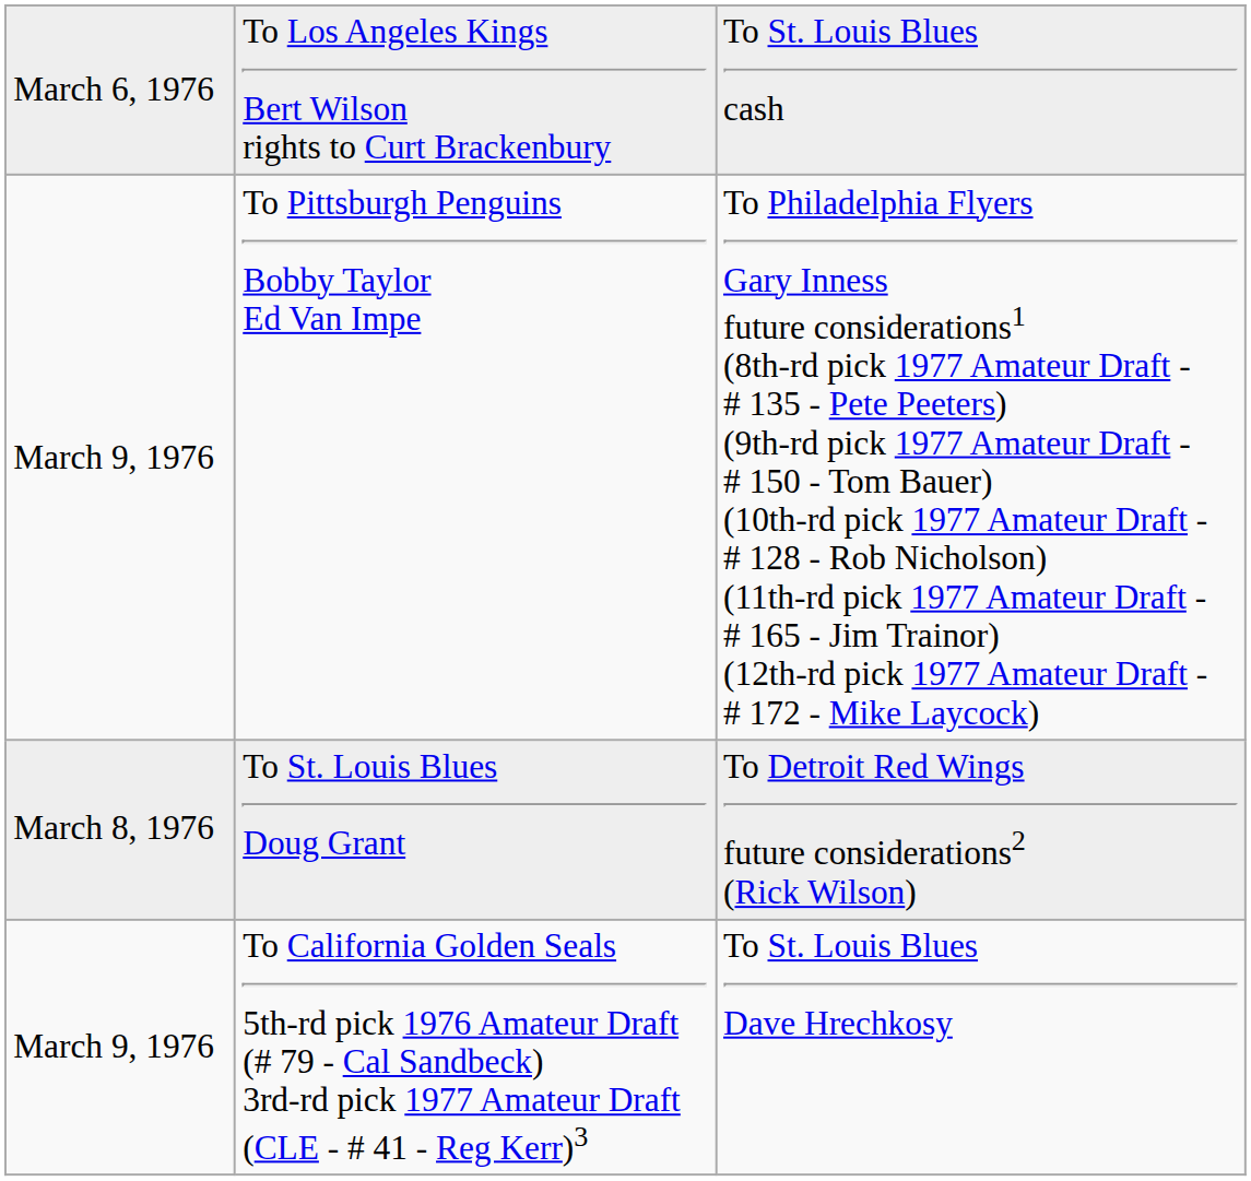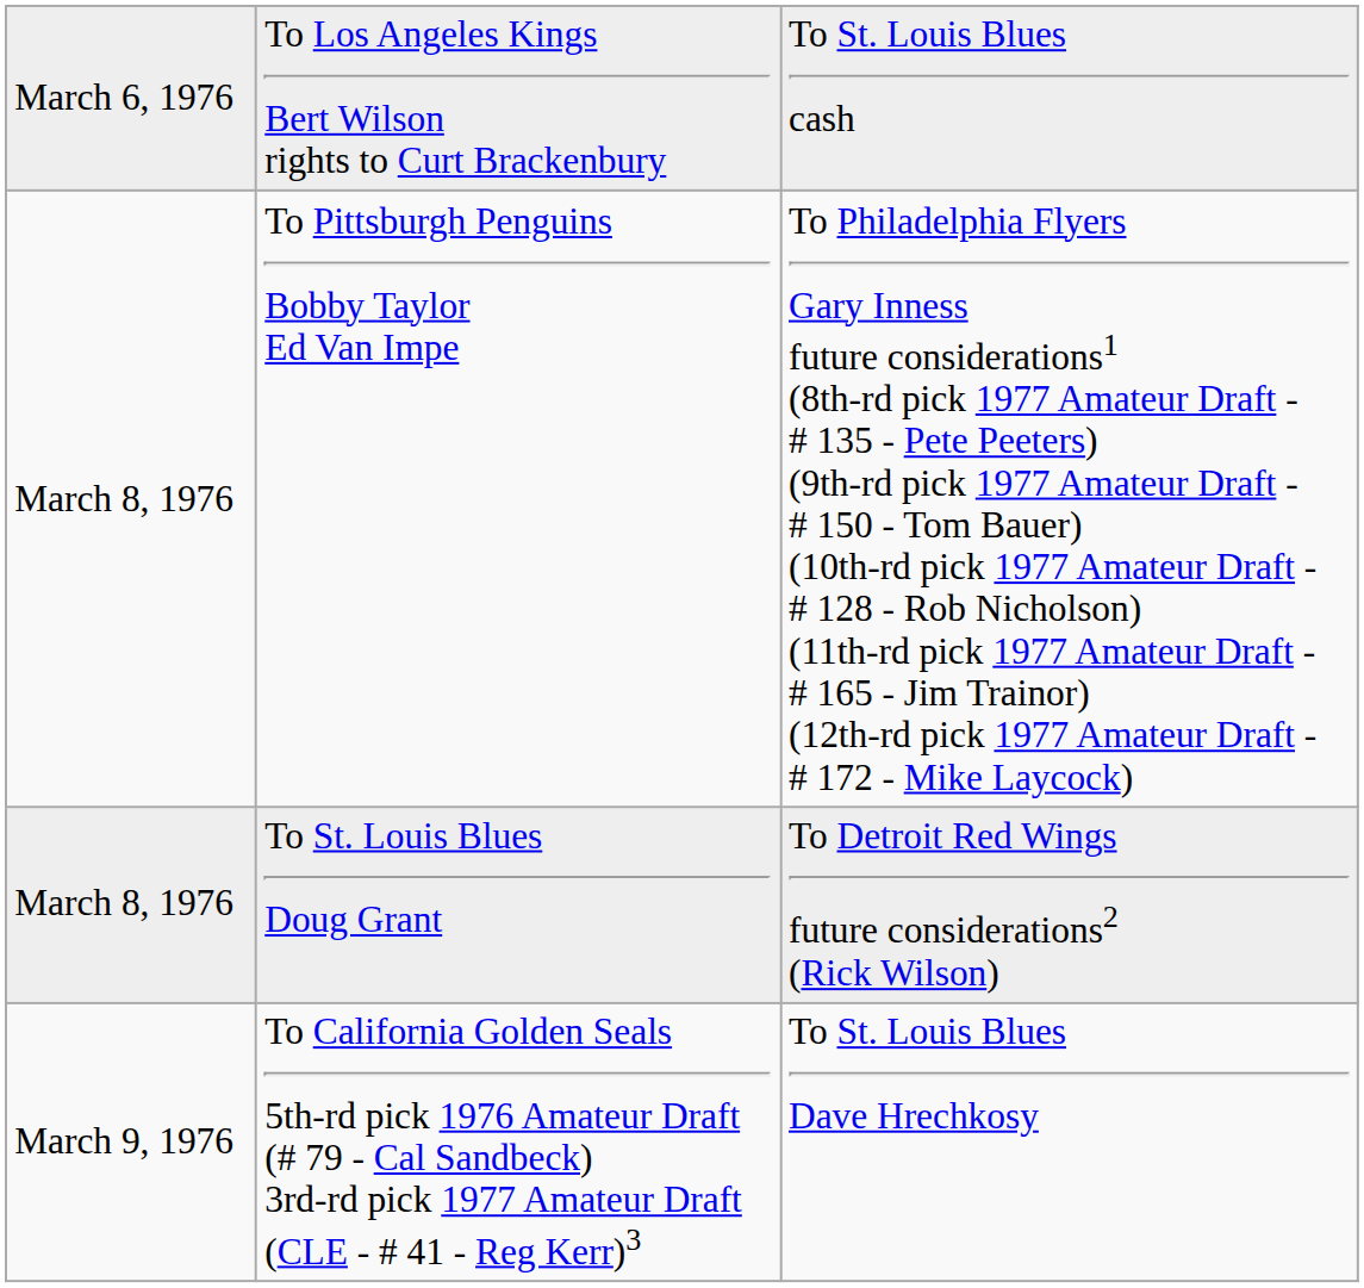 <table class="wikitable" style="border:1px solid #999; width:580px;">
 <tr style="background:#eee;">
 <td>March 6, 1976</td>
 <td valign="top">To <a href='#'>Los Angeles Kings</a><hr><a href='#'>Bert Wilson</a><br>rights to <a href='#'>Curt Brackenbury</a></td>
 <td valign="top">To <a href='#'>St. Louis Blues</a><hr>cash</td>
 </tr>
 <tr>
-<td>March 9, 1976</td>
+<td>March 8, 1976</td>
 <td valign="top">To <a href='#'>Pittsburgh Penguins</a><hr><a href='#'>Bobby Taylor</a><br><a href='#'>Ed Van Impe</a></td>
 <td valign="top">To <a href='#'>Philadelphia Flyers</a><hr><a href='#'>Gary Inness</a><br>future considerations<sup>1</sup><br>(8th-rd pick  <a href='#'>1977 Amateur Draft</a> -<br># 135 - <a href='#'>Pete Peeters</a>)<br>(9th-rd pick  <a href='#'>1977 Amateur Draft</a> -<br># 150 - Tom Bauer)<br>(10th-rd pick  <a href='#'>1977 Amateur Draft</a> -<br># 128 - Rob Nicholson)<br>(11th-rd pick  <a href='#'>1977 Amateur Draft</a> -<br># 165 - Jim Trainor)<br>(12th-rd pick  <a href='#'>1977 Amateur Draft</a> -<br># 172 - <a href='#'>Mike Laycock</a>)</td>
 </tr>
 <tr style="background:#eee;">
 <td>March 8, 1976</td>
 <td valign="top">To <a href='#'>St. Louis Blues</a><hr><a href='#'>Doug Grant</a></td>
 <td valign="top">To <a href='#'>Detroit Red Wings</a><hr>future considerations<sup>2</sup><br>(<a href='#'>Rick Wilson</a>)</td>
 </tr>
 <tr>
 <td>March 9, 1976</td>
 <td valign="top">To <a href='#'>California Golden Seals</a><hr>5th-rd pick  <a href='#'>1976 Amateur Draft</a><br>(# 79 - <a href='#'>Cal Sandbeck</a>)<br>3rd-rd pick  <a href='#'>1977 Amateur Draft</a><br>(<a href='#'>CLE</a> - # 41 - <a href='#'>Reg Kerr</a>)<sup>3</sup></td>
 <td valign="top">To <a href='#'>St. Louis Blues</a><hr><a href='#'>Dave Hrechkosy</a></td>
 </tr>
 </table>
